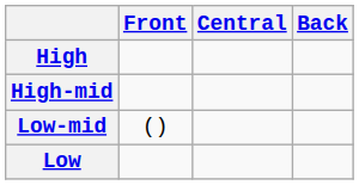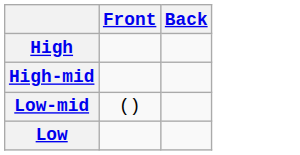 <table class="wikitable" style="text-align:center">
 <tr>
 <th></th>
 <th><a href='#'>Front</a></th>
-<th><a href='#'>Central</a></th>
 <th><a href='#'>Back</a></th>
 </tr>
 <tr align="center">
 <th><a href='#'>High</a></th>
-<td></td>
 <td></td>
 <td></td>
 </tr>
 <tr align="center">
 <th><a href='#'>High-mid</a></th>
 <td></td>
 <td></td>
-<td></td>
 </tr>
 <tr>
 <th><a href='#'>Low-mid</a></th>
 <td>()</td>
-<td></td>
 <td></td>
 </tr>
 <tr align="center">
 <th><a href='#'>Low</a></th>
 <td></td>
 <td></td>
-<td></td>
 </tr>
 </table>
